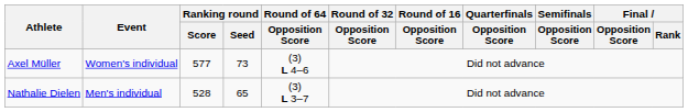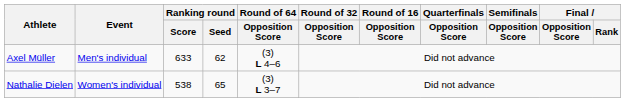 <table class="wikitable" style="font-size:90%">
 <tr>
 <th rowspan="2">Athlete</th>
 <th rowspan="2">Event</th>
 <th colspan="2">Ranking round</th>
 <th>Round of 64</th>
 <th>Round of 32</th>
 <th>Round of 16</th>
 <th>Quarterfinals</th>
 <th>Semifinals</th>
 <th colspan="2">Final / </th>
 </tr>
 <tr style="font-size:95%">
 <th>Score</th>
 <th>Seed</th>
 <th>Opposition<br>Score</th>
 <th>Opposition<br>Score</th>
 <th>Opposition<br>Score</th>
 <th>Opposition<br>Score</th>
 <th>Opposition<br>Score</th>
 <th>Opposition<br>Score</th>
 <th>Rank</th>
 </tr>
 <tr align=center>
 <td align=left><a href='#'>Axel Müller</a></td>
-<td align=left><a href='#'>Women's individual</a></td>
-<td>577</td>
-<td>73</td>
+<td align=left><a href='#'>Men's individual</a></td>
+<td>633</td>
+<td>62</td>
 <td> (3)<br><strong>L</strong> 4–6</td>
 <td colspan=6>Did not advance</td>
 </tr>
 <tr align=center>
 <td align=left><a href='#'>Nathalie Dielen</a></td>
-<td align=left><a href='#'>Men's individual</a></td>
-<td>528</td>
+<td align=left><a href='#'>Women's individual</a></td>
+<td>538</td>
 <td>65</td>
 <td> (3)<br><strong>L</strong> 3–7</td>
 <td colspan=6>Did not advance</td>
 </tr>
 </table>
